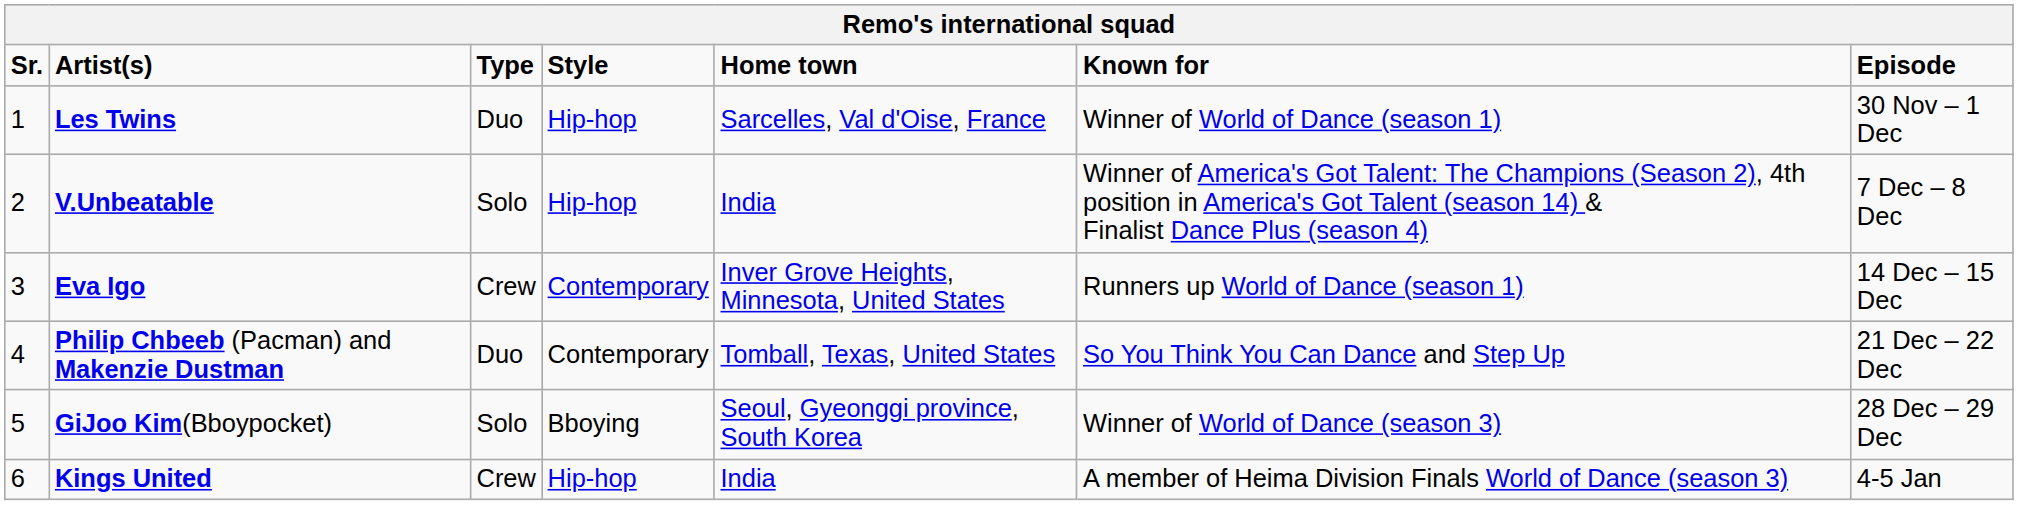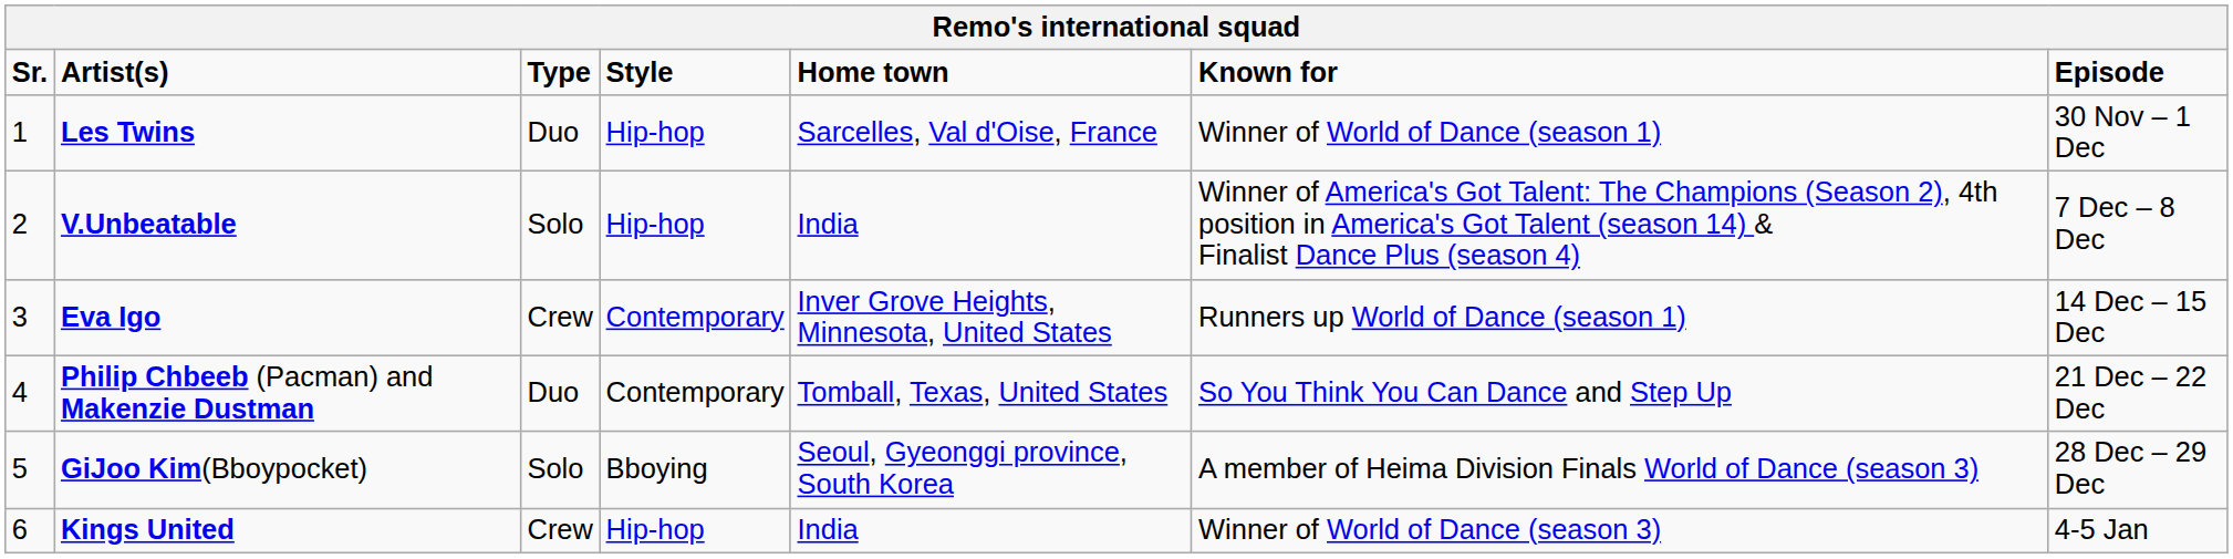 <table class=wikitable style="width: 100%;">
 <tr>
 <th colspan=7>Remo's international squad</th>
 </tr>
 <tr>
 <td><strong>Sr.</strong></td>
 <td><strong>Artist(s)</strong></td>
 <td><strong>Type</strong></td>
 <td><strong>Style</strong></td>
 <td><strong>Home town</strong></td>
 <td><strong>Known for</strong></td>
 <td><strong>Episode</strong></td>
 </tr>
 <tr>
 <td>1</td>
 <td><strong><a href='#'>Les Twins</a></strong></td>
 <td>Duo</td>
 <td><a href='#'>Hip-hop</a></td>
 <td> <a href='#'>Sarcelles</a>, <a href='#'>Val d'Oise</a>, <a href='#'>France</a></td>
 <td>Winner of <a href='#'>World of Dance (season 1)</a></td>
 <td>30 Nov – 1 Dec</td>
 </tr>
 <tr>
 <td>2</td>
 <td><strong><a href='#'>V.Unbeatable</a></strong></td>
 <td>Solo</td>
 <td><a href='#'>Hip-hop</a></td>
 <td> <a href='#'>India</a></td>
 <td>Winner of <a href='#'>America's Got Talent: The Champions (Season 2)</a>, 4th position in <a href='#'>America's Got Talent (season 14) </a> &<br>Finalist <a href='#'>Dance Plus (season 4)</a></td>
 <td>7 Dec – 8 Dec</td>
 </tr>
 <tr>
 <td>3</td>
 <td><strong><a href='#'>Eva Igo</a></strong></td>
 <td>Crew</td>
 <td><a href='#'>Contemporary</a></td>
 <td> <a href='#'>Inver Grove Heights</a>, <a href='#'>Minnesota</a>, <a href='#'>United States</a></td>
 <td>Runners up <a href='#'>World of Dance (season 1)</a></td>
 <td>14 Dec – 15 Dec</td>
 </tr>
 <tr>
 <td>4</td>
 <td><strong><a href='#'>Philip Chbeeb</a></strong> (Pacman) and <strong><a href='#'>Makenzie Dustman</a></strong></td>
 <td>Duo</td>
 <td>Contemporary</td>
 <td> <a href='#'>Tomball</a>, <a href='#'>Texas</a>, <a href='#'>United States</a></td>
 <td><a href='#'>So You Think You Can Dance</a> and <a href='#'>Step Up</a></td>
 <td>21 Dec – 22 Dec</td>
 </tr>
 <tr>
 <td>5</td>
 <td><strong><a href='#'>GiJoo Kim</a></strong>(Bboypocket)</td>
 <td>Solo</td>
 <td>Bboying</td>
 <td> <a href='#'>Seoul</a>, <a href='#'>Gyeonggi province</a>, <a href='#'>South Korea</a></td>
-<td>Winner of <a href='#'>World of Dance (season 3)</a></td>
+<td>A member of Heima Division Finals <a href='#'>World of Dance (season 3)</a></td>
 <td>28 Dec – 29 Dec</td>
 </tr>
 <tr>
 <td>6</td>
 <td><strong><a href='#'>Kings United</a></strong></td>
 <td>Crew</td>
 <td><a href='#'>Hip-hop</a></td>
 <td> <a href='#'>India</a></td>
-<td>A member of Heima Division Finals <a href='#'>World of Dance (season 3)</a></td>
+<td>Winner of <a href='#'>World of Dance (season 3)</a></td>
 <td>4-5 Jan</td>
 </tr>
 </table>
